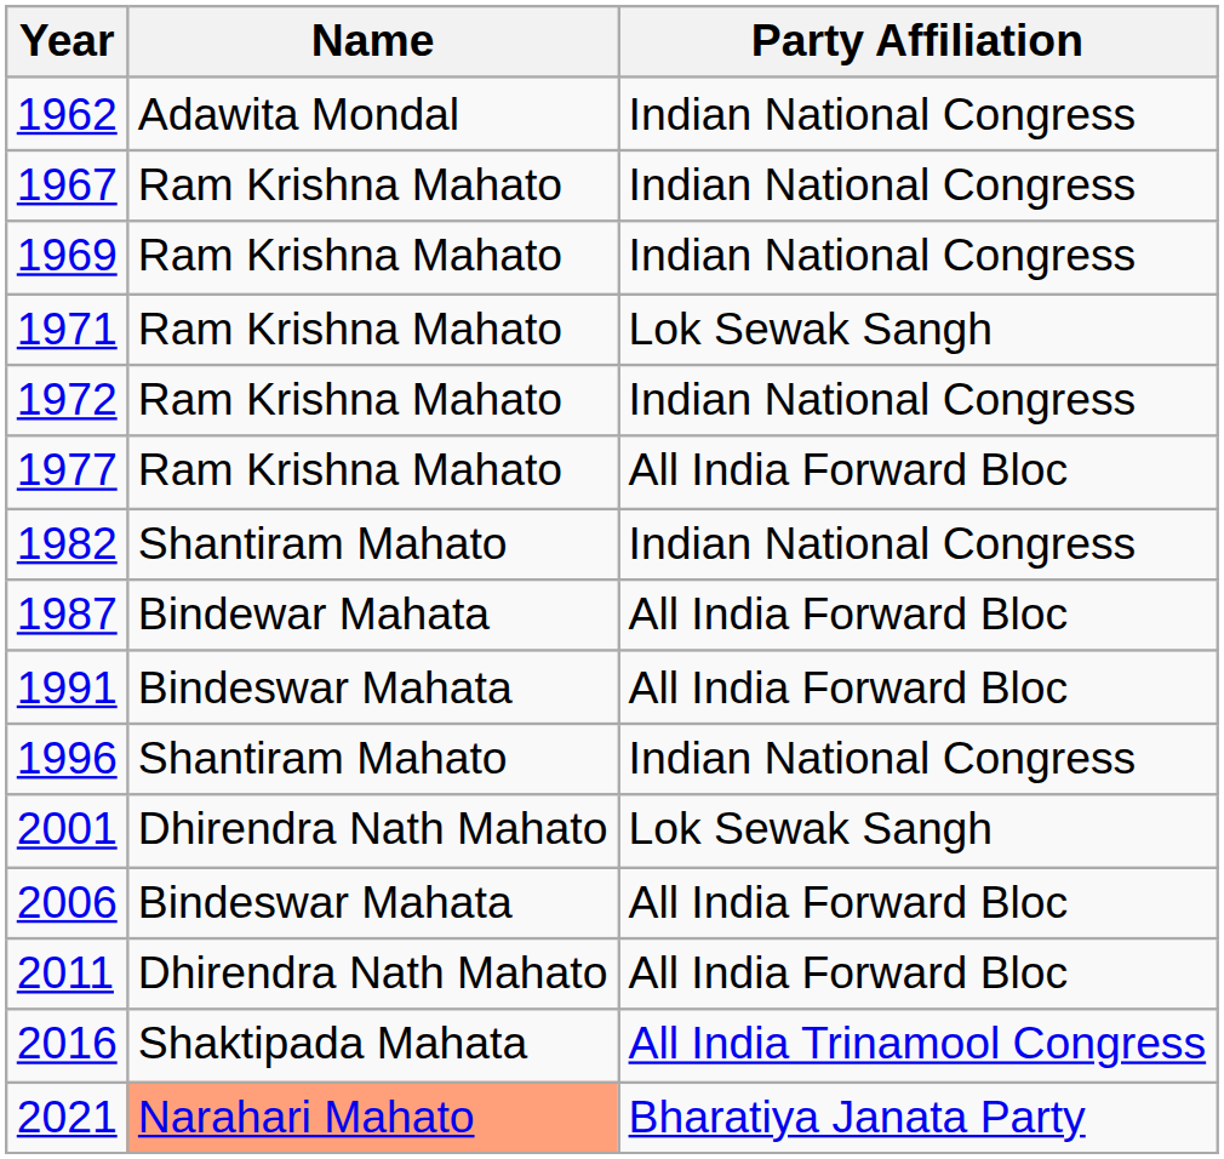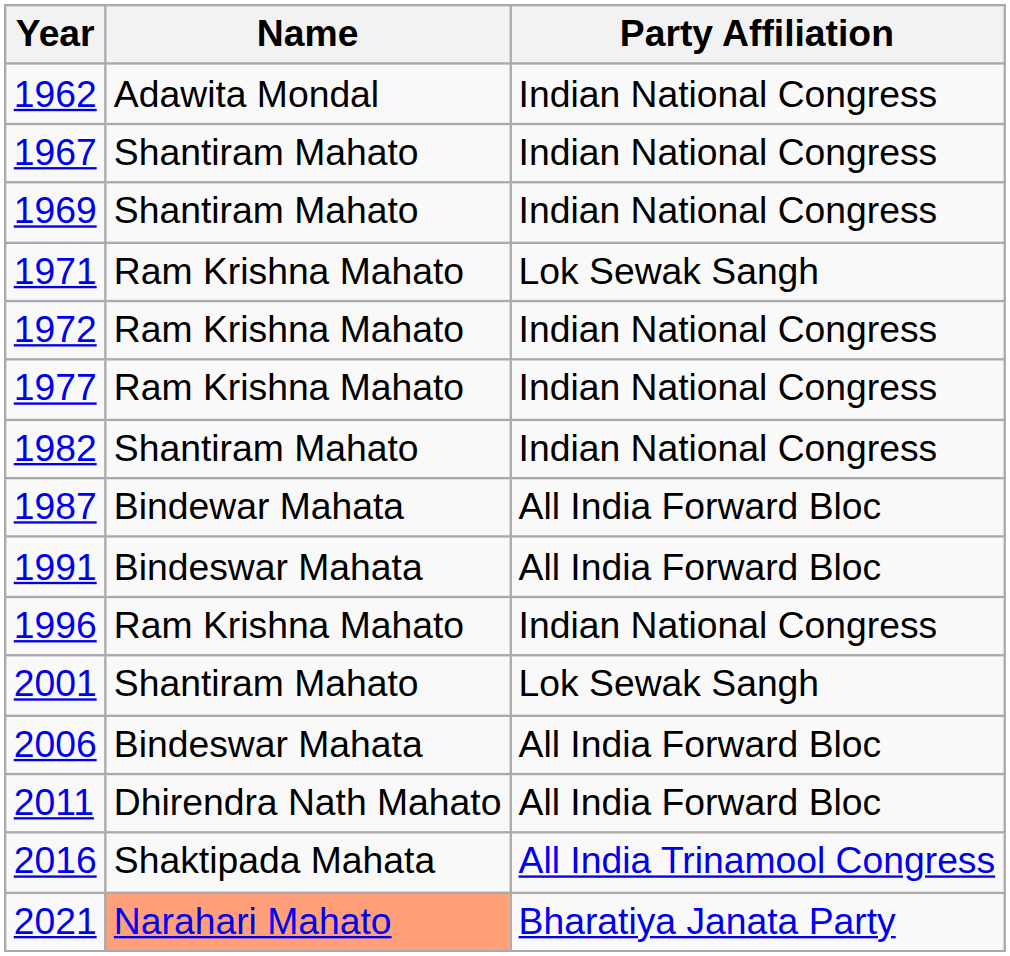 <table class="wikitable sortable">
 <tr>
 <th>Year</th>
 <th>Name</th>
 <th>Party Affiliation</th>
 </tr>
 <tr>
 <td><a href='#'>1962</a></td>
 <td>Adawita Mondal</td>
 <td>Indian National Congress</td>
 </tr>
 <tr>
 <td><a href='#'>1967</a></td>
-<td>Ram Krishna Mahato</td>
+<td>Shantiram Mahato</td>
 <td>Indian National Congress</td>
 </tr>
 <tr>
 <td><a href='#'>1969</a></td>
-<td>Ram Krishna Mahato</td>
+<td>Shantiram Mahato</td>
 <td>Indian National Congress</td>
 </tr>
 <tr>
 <td><a href='#'>1971</a></td>
 <td>Ram Krishna Mahato</td>
 <td>Lok Sewak Sangh</td>
 </tr>
 <tr>
 <td><a href='#'>1972</a></td>
 <td>Ram Krishna Mahato</td>
 <td>Indian National Congress</td>
 </tr>
 <tr>
 <td><a href='#'>1977</a></td>
 <td>Ram Krishna Mahato</td>
-<td>All India Forward Bloc</td>
+<td>Indian National Congress</td>
 </tr>
 <tr>
 <td><a href='#'>1982</a></td>
 <td>Shantiram Mahato</td>
 <td>Indian National Congress</td>
 </tr>
 <tr>
 <td><a href='#'>1987</a></td>
 <td>Bindewar Mahata</td>
 <td>All India Forward Bloc</td>
 </tr>
 <tr>
 <td><a href='#'>1991</a></td>
 <td>Bindeswar Mahata</td>
 <td>All India Forward Bloc</td>
 </tr>
 <tr>
 <td><a href='#'>1996</a></td>
-<td>Shantiram Mahato</td>
+<td>Ram Krishna Mahato</td>
 <td>Indian National Congress</td>
 </tr>
 <tr>
 <td><a href='#'>2001</a></td>
-<td>Dhirendra Nath Mahato</td>
+<td>Shantiram Mahato</td>
 <td>Lok Sewak Sangh</td>
 </tr>
 <tr>
 <td><a href='#'>2006</a></td>
 <td>Bindeswar Mahata</td>
 <td>All India Forward Bloc</td>
 </tr>
 <tr>
 <td><a href='#'>2011</a></td>
 <td>Dhirendra Nath Mahato</td>
 <td>All India Forward Bloc</td>
 </tr>
 <tr>
 <td><a href='#'>2016</a></td>
 <td>Shaktipada Mahata</td>
 <td><a href='#'>All India Trinamool Congress</a></td>
 </tr>
 <tr>
 <td><a href='#'>2021</a></td>
 <td style="background: lightsalmon;"><a href='#'>Narahari Mahato</a></td>
 <td><a href='#'>Bharatiya Janata Party</a></td>
 </tr>
 </table>
